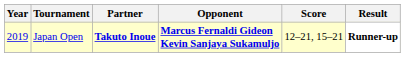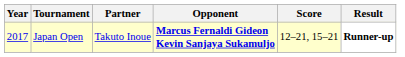 <table class="sortable wikitable" style="font-size: 90%;">
 <tr>
 <th>Year</th>
 <th>Tournament</th>
 <th>Partner</th>
 <th>Opponent</th>
 <th>Score</th>
 <th>Result</th>
 </tr>
 <tr style="background:#FFFFCC">
-<td align="center"><a href='#'>2019</a></td>
+<td align="center"><a href='#'>2017</a></td>
 <td align="left"><a href='#'>Japan Open</a></td>
-<td align="left"><strong> <a href='#'>Takuto Inoue</a></strong></td>
+<td align="left"> <a href='#'>Takuto Inoue</a></td>
 <td align="left"><strong> <a href='#'>Marcus Fernaldi Gideon</a><br> <a href='#'>Kevin Sanjaya Sukamuljo</a></strong></td>
 <td align="left">12–21, 15–21</td>
 <td style="text-align:left; background:white"> <strong>Runner-up</strong></td>
 </tr>
 </table>
